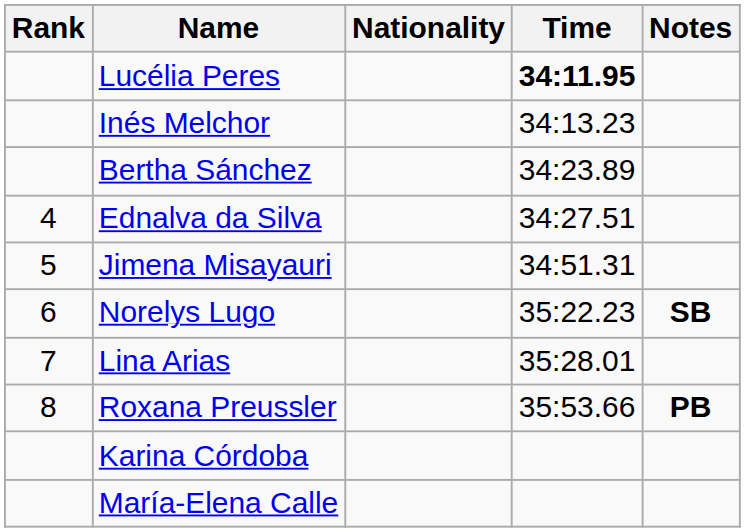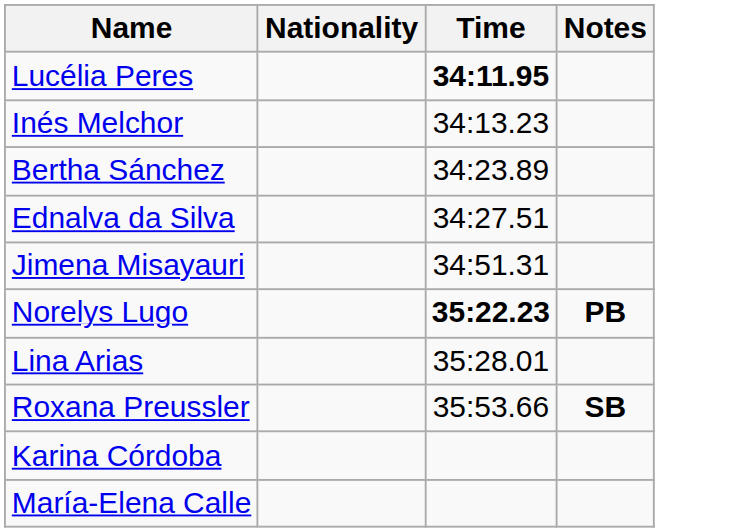 <table class="wikitable sortable" style="text-align:center">
 <tr>
-<th>Rank</th>
 <th>Name</th>
 <th>Nationality</th>
 <th>Time</th>
 <th>Notes</th>
 </tr>
 <tr>
-<td></td>
 <td align=left><a href='#'>Lucélia Peres</a></td>
 <td align=left></td>
 <td><strong>34:11.95</strong></td>
 <td></td>
 </tr>
 <tr>
-<td></td>
 <td align=left><a href='#'>Inés Melchor</a></td>
 <td align=left></td>
 <td>34:13.23</td>
 <td></td>
 </tr>
 <tr>
-<td></td>
 <td align=left><a href='#'>Bertha Sánchez</a></td>
 <td align=left></td>
 <td>34:23.89</td>
 <td></td>
 </tr>
 <tr>
-<td>4</td>
 <td align=left><a href='#'>Ednalva da Silva</a></td>
 <td align=left></td>
 <td>34:27.51</td>
 <td></td>
 </tr>
 <tr>
-<td>5</td>
 <td align=left><a href='#'>Jimena Misayauri</a></td>
 <td align=left></td>
 <td>34:51.31</td>
 <td></td>
 </tr>
 <tr>
-<td>6</td>
 <td align=left><a href='#'>Norelys Lugo</a></td>
 <td align=left></td>
-<td>35:22.23</td>
-<td><strong>SB</strong></td>
+<td><strong>35:22.23</strong></td>
+<td><strong>PB</strong></td>
 </tr>
 <tr>
-<td>7</td>
 <td align=left><a href='#'>Lina Arias</a></td>
 <td align=left></td>
 <td>35:28.01</td>
 <td></td>
 </tr>
 <tr>
-<td>8</td>
 <td align=left><a href='#'>Roxana Preussler</a></td>
 <td align=left></td>
 <td>35:53.66</td>
-<td><strong>PB</strong></td>
+<td><strong>SB</strong></td>
 </tr>
 <tr>
-<td></td>
 <td align=left><a href='#'>Karina Córdoba</a></td>
 <td align=left></td>
 <td></td>
 <td></td>
 </tr>
 <tr>
-<td></td>
 <td align=left><a href='#'>María-Elena Calle</a></td>
 <td align=left></td>
 <td></td>
 <td></td>
 </tr>
 </table>
